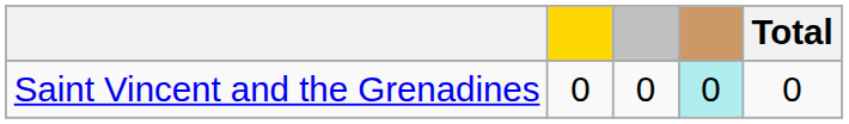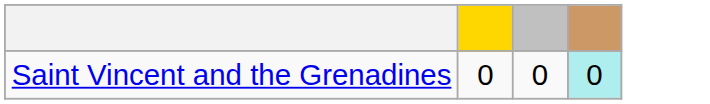 <table class="wikitable">
 <tr>
 <th></th>
 <th style="background-color:gold">        </th>
 <th style="background-color:silver">      </th>
 <th style="background-color:#CC9966">      </th>
-<th>Total</th>
 </tr>
 <tr align="center">
 <td> <a href='#'>Saint Vincent and the Grenadines</a></td>
 <td>0</td>
 <td>0</td>
 <td style="background: paleturquoise;">0</td>
-<td>0</td>
 </tr>
 </table>
